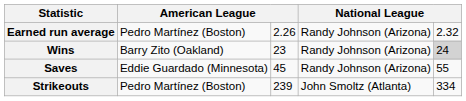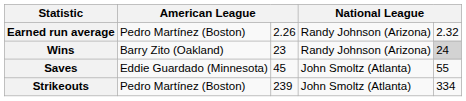 <table class="wikitable">
 <tr>
 <th>Statistic</th>
 <th colspan="2">American League</th>
 <th colspan="2">National League</th>
 </tr>
 <tr>
 <th>Earned run average</th>
 <td>Pedro Martínez (Boston)</td>
 <td>2.26</td>
 <td>Randy Johnson (Arizona)</td>
 <td>2.32</td>
 </tr>
 <tr>
 <th>Wins</th>
 <td>Barry Zito (Oakland)</td>
 <td>23</td>
 <td>Randy Johnson (Arizona)</td>
 <td style="background: lightgrey;">24</td>
 </tr>
 <tr>
 <th>Saves</th>
 <td>Eddie Guardado (Minnesota)</td>
 <td>45</td>
-<td>Randy Johnson (Arizona)</td>
+<td>John Smoltz (Atlanta)</td>
 <td>55</td>
 </tr>
 <tr>
 <th>Strikeouts</th>
 <td>Pedro Martínez (Boston)</td>
 <td>239</td>
 <td>John Smoltz (Atlanta)</td>
 <td>334</td>
 </tr>
 </table>
